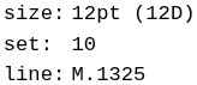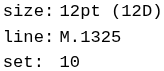 <table style="margin-left:40px;">
 <tr>
 <td>size:</td>
 <td>12pt (12D)</td>
 </tr>
 <tr>
+<td>line:</td>
+<td>M.1325</td>
+</tr>
+<tr>
 <td>set:</td>
 <td>10</td>
 </tr>
-<tr>
-<td>line:</td>
-<td>M.1325</td>
-</tr>
 </table>
